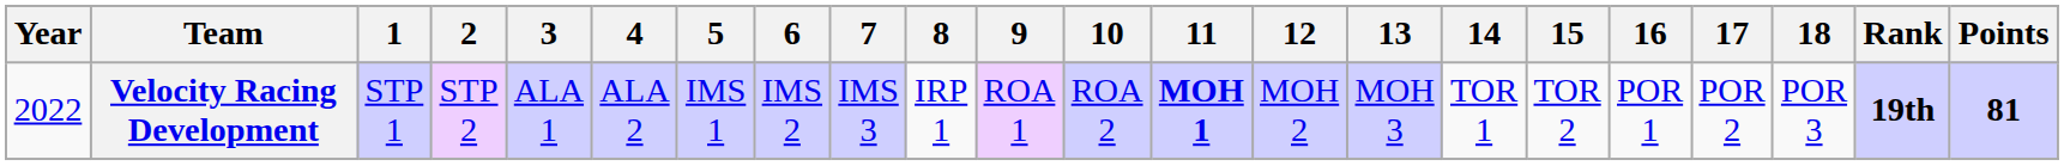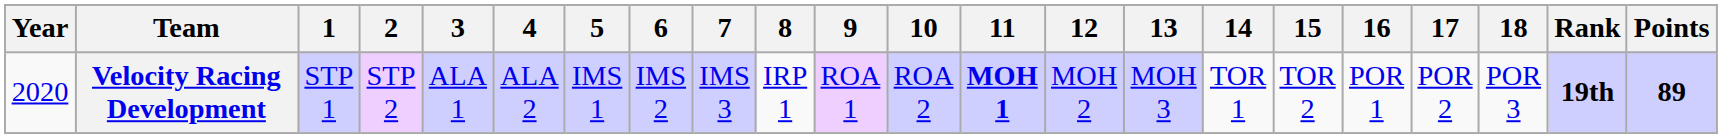 <table class="wikitable" style="text-align:center; font-size:90%">
 <tr>
 <th>Year</th>
 <th>Team</th>
 <th>1</th>
 <th>2</th>
 <th>3</th>
 <th>4</th>
 <th>5</th>
 <th>6</th>
 <th>7</th>
 <th>8</th>
 <th>9</th>
 <th>10</th>
 <th>11</th>
 <th>12</th>
 <th>13</th>
 <th>14</th>
 <th>15</th>
 <th>16</th>
 <th>17</th>
 <th>18</th>
 <th>Rank</th>
 <th>Points</th>
 </tr>
 <tr>
-<td><a href='#'>2022</a></td>
+<td><a href='#'>2020</a></td>
 <th><a href='#'>Velocity Racing Development</a></th>
 <td style="background:#CFCFFF;"><a href='#'>STP<br>1</a><br></td>
 <td style="background:#EFCFFF;"><a href='#'>STP<br>2</a><br></td>
 <td style="background:#CFCFFF;"><a href='#'>ALA<br>1</a><br></td>
 <td style="background:#CFCFFF;"><a href='#'>ALA<br>2</a><br></td>
 <td style="background:#CFCFFF;"><a href='#'>IMS<br>1</a><br></td>
 <td style="background:#CFCFFF;"><a href='#'>IMS<br>2</a><br></td>
 <td style="background:#CFCFFF;"><a href='#'>IMS<br>3</a><br></td>
 <td><a href='#'>IRP<br>1</a></td>
 <td style="background:#EFCFFF;"><a href='#'>ROA<br>1</a><br></td>
 <td style="background:#CFCFFF;"><a href='#'>ROA<br>2</a><br></td>
 <td style="background:#CFCFFF;"><strong><a href='#'>MOH<br>1</a><br></strong></td>
 <td style="background:#CFCFFF;"><a href='#'>MOH<br>2</a><br></td>
 <td style="background:#CFCFFF;"><a href='#'>MOH<br>3</a><br></td>
 <td><a href='#'>TOR<br>1</a></td>
 <td><a href='#'>TOR<br>2</a></td>
 <td><a href='#'>POR<br>1</a></td>
 <td><a href='#'>POR<br>2</a></td>
 <td><a href='#'>POR<br>3</a></td>
 <th style="background:#CFCFFF;">19th</th>
-<th style="background:#CFCFFF;">81</th>
+<th style="background:#CFCFFF;">89</th>
 </tr>
 </table>
